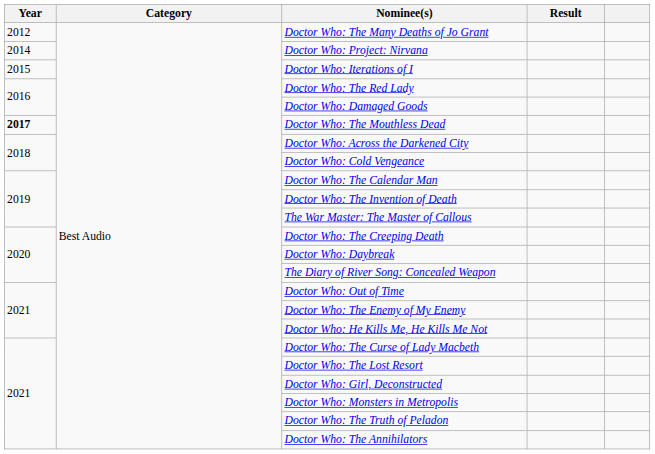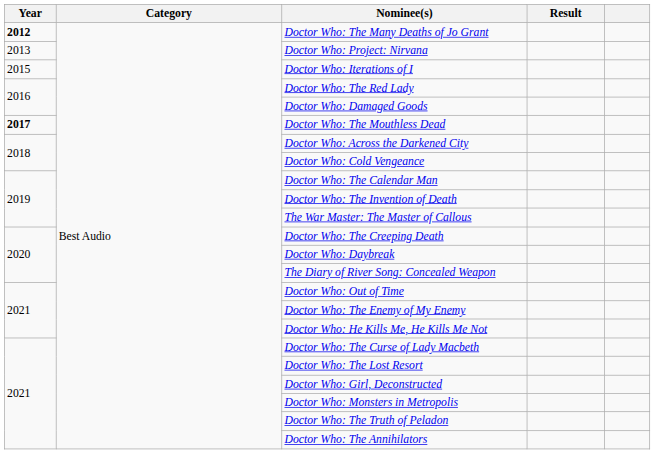 <table class="wikitable" style="width:70%">
 <tr>
 <th style="width:8%">Year</th>
 <th style="width:35%">Category</th>
 <th style="width:38%">Nominee(s)</th>
 <th style="width:12%">Result</th>
 <th style="width:7%"></th>
 </tr>
 <tr>
-<td>2012</td>
+<td><strong>2012</strong></td>
 <td rowspan="23">Best Audio</td>
 <td><em><a href='#'>Doctor Who: The Many Deaths of Jo Grant</a></em></td>
 <td></td>
 <td></td>
 </tr>
 <tr>
-<td>2014</td>
+<td>2013</td>
 <td><em><a href='#'>Doctor Who: Project: Nirvana</a></em></td>
 <td></td>
 <td></td>
 </tr>
 <tr>
 <td>2015</td>
 <td><em><a href='#'>Doctor Who: Iterations of I</a></em></td>
 <td></td>
 <td></td>
 </tr>
 <tr>
 <td rowspan="2">2016</td>
 <td><em><a href='#'>Doctor Who: The Red Lady</a></em></td>
 <td></td>
 <td></td>
 </tr>
 <tr>
 <td><em><a href='#'>Doctor Who: Damaged Goods</a></em></td>
 <td></td>
 <td></td>
 </tr>
 <tr>
 <td><strong>2017</strong></td>
 <td><em><a href='#'>Doctor Who: The Mouthless Dead</a></em></td>
 <td></td>
 <td></td>
 </tr>
 <tr>
 <td rowspan="2">2018</td>
 <td><em><a href='#'>Doctor Who: Across the Darkened City</a></em></td>
 <td></td>
 <td></td>
 </tr>
 <tr>
 <td><em><a href='#'>Doctor Who: Cold Vengeance</a></em></td>
 <td></td>
 <td></td>
 </tr>
 <tr>
 <td rowspan="3">2019</td>
 <td><em><a href='#'>Doctor Who: The Calendar Man</a></em></td>
 <td></td>
 <td></td>
 </tr>
 <tr>
 <td><em><a href='#'>Doctor Who: The Invention of Death</a></em></td>
 <td></td>
 <td></td>
 </tr>
 <tr>
 <td><em><a href='#'>The War Master: The Master of Callous</a></em></td>
 <td></td>
 <td></td>
 </tr>
 <tr>
 <td rowspan="3">2020</td>
 <td><em><a href='#'>Doctor Who: The Creeping Death</a></em></td>
 <td></td>
 <td></td>
 </tr>
 <tr>
 <td><em><a href='#'>Doctor Who: Daybreak</a></em></td>
 <td></td>
 <td></td>
 </tr>
 <tr>
 <td><em><a href='#'>The Diary of River Song: Concealed Weapon</a></em></td>
 <td></td>
 <td></td>
 </tr>
 <tr>
 <td rowspan="3">2021</td>
 <td><em><a href='#'>Doctor Who: Out of Time</a></em></td>
 <td></td>
 <td></td>
 </tr>
 <tr>
 <td><em><a href='#'>Doctor Who: The Enemy of My Enemy</a></em></td>
 <td></td>
 <td></td>
 </tr>
 <tr>
 <td><em><a href='#'>Doctor Who: He Kills Me, He Kills Me Not</a></em></td>
 <td></td>
 <td></td>
 </tr>
 <tr>
 <td rowspan="6">2021</td>
 <td><em><a href='#'>Doctor Who: The Curse of Lady Macbeth</a></em></td>
 <td></td>
 <td></td>
 </tr>
 <tr>
 <td><em><a href='#'>Doctor Who: The Lost Resort</a></em></td>
 <td></td>
 <td></td>
 </tr>
 <tr>
 <td><em><a href='#'>Doctor Who: Girl, Deconstructed</a></em></td>
 <td></td>
 <td></td>
 </tr>
 <tr>
 <td><em><a href='#'>Doctor Who: Monsters in Metropolis</a></em></td>
 <td></td>
 <td></td>
 </tr>
 <tr>
 <td><em><a href='#'>Doctor Who: The Truth of Peladon</a></em></td>
 <td></td>
 <td></td>
 </tr>
 <tr>
 <td><em><a href='#'>Doctor Who: The Annihilators</a></em></td>
 <td></td>
 <td></td>
 </tr>
 </table>
